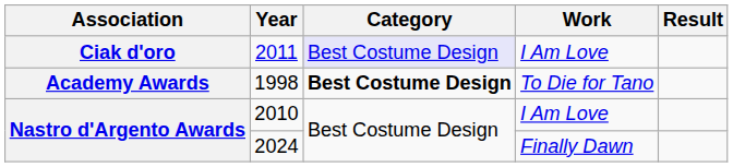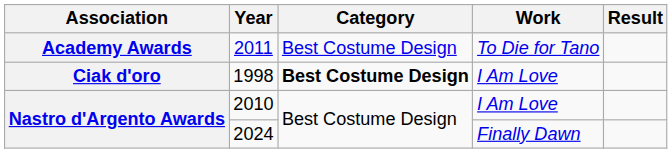 <table class="wikitable sortable">
 <tr>
 <th>Association</th>
 <th>Year</th>
 <th>Category</th>
 <th>Work</th>
 <th>Result</th>
 </tr>
 <tr>
-<th scope="row" style="text-align:center;"><a href='#'>Ciak d'oro</a></th>
+<th scope="row" style="text-align:center;"><a href='#'>Academy Awards</a></th>
 <td style="text-align:center;"><a href='#'>2011</a></td>
-<td style="background: lavender;"><a href='#'>Best Costume Design</a></td>
-<td><em><a href='#'>I Am Love</a></em></td>
+<td><a href='#'>Best Costume Design</a></td>
+<td><em><a href='#'>To Die for Tano</a></em></td>
 <td></td>
 </tr>
 <tr>
-<th scope="row" style="text-align:center;"><a href='#'>Academy Awards</a></th>
+<th scope="row" style="text-align:center;"><a href='#'>Ciak d'oro</a></th>
 <td style="text-align:center;">1998</td>
 <td><strong>Best Costume Design</strong></td>
-<td><em><a href='#'>To Die for Tano</a></em></td>
+<td><em><a href='#'>I Am Love</a></em></td>
 <td></td>
 </tr>
 <tr>
 <th rowspan="2" scope="row" style="text-align:center;"><a href='#'>Nastro d'Argento Awards</a></th>
 <td style="text-align:center;">2010</td>
 <td rowspan="2">Best Costume Design</td>
 <td><em><a href='#'>I Am Love</a></em></td>
 <td></td>
 </tr>
 <tr>
 <td style="text-align:center;">2024</td>
 <td><em><a href='#'>Finally Dawn</a></em></td>
 <td></td>
 </tr>
 </table>
